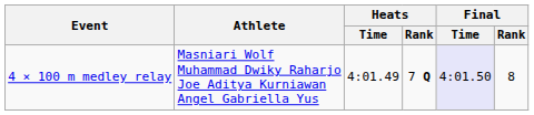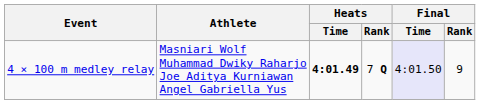 <table class=wikitable style="font-size:90%">
 <tr>
 <th rowspan="2">Event</th>
 <th rowspan="2">Athlete</th>
 <th colspan="2">Heats</th>
 <th colspan="2">Final</th>
 </tr>
 <tr style="font-size:95%">
 <th>Time</th>
 <th>Rank</th>
 <th>Time</th>
 <th>Rank</th>
 </tr>
 <tr align=center>
 <td align=left><a href='#'>4 × 100 m medley relay</a></td>
 <td align="left"><a href='#'>Masniari Wolf</a><br><a href='#'>Muhammad Dwiky Raharjo</a><br><a href='#'>Joe Aditya Kurniawan</a><br><a href='#'>Angel Gabriella Yus</a></td>
-<td>4:01.49</td>
+<td><strong>4:01.49</strong></td>
 <td>7 <strong>Q</strong></td>
 <td style="background: lavender;">4:01.50</td>
-<td>8</td>
+<td>9</td>
 </tr>
 </table>
